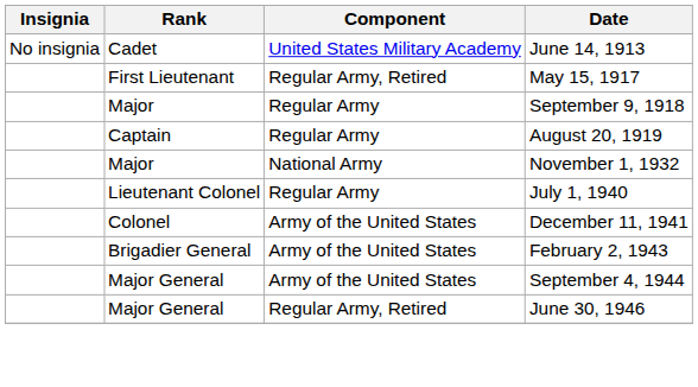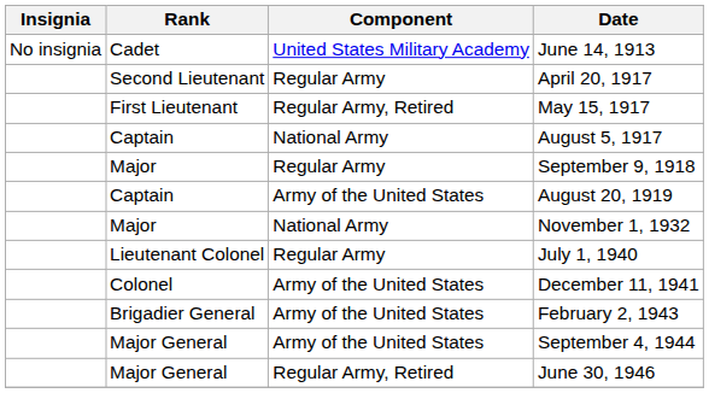 <table class="wikitable" style="background:white">
 <tr>
 <th>Insignia</th>
 <th>Rank</th>
 <th>Component</th>
 <th>Date</th>
 </tr>
 <tr>
 <td align="center">No insignia</td>
 <td>Cadet</td>
 <td><a href='#'>United States Military Academy</a></td>
 <td>June 14, 1913</td>
 </tr>
 <tr>
 <td align="center"></td>
+<td>Second Lieutenant</td>
+<td>Regular Army</td>
+<td>April 20, 1917</td>
+</tr>
+<tr>
+<td align="center"></td>
 <td>First Lieutenant</td>
 <td>Regular Army, Retired</td>
 <td>May 15, 1917</td>
+</tr>
+<tr>
+<td align="center"></td>
+<td>Captain</td>
+<td>National Army</td>
+<td>August 5, 1917</td>
 </tr>
 <tr>
 <td align="center"></td>
 <td>Major</td>
 <td>Regular Army</td>
 <td>September 9, 1918</td>
 </tr>
 <tr>
 <td align="center"></td>
 <td>Captain</td>
-<td>Regular Army</td>
+<td>Army of the United States</td>
 <td>August 20, 1919</td>
 </tr>
 <tr>
 <td align="center"></td>
 <td>Major</td>
 <td>National Army</td>
 <td>November 1, 1932</td>
 </tr>
 <tr>
 <td align="center"></td>
 <td>Lieutenant Colonel</td>
 <td>Regular Army</td>
 <td>July 1, 1940</td>
 </tr>
 <tr>
 <td align="center"></td>
 <td>Colonel</td>
 <td>Army of the United States</td>
 <td>December 11, 1941</td>
 </tr>
 <tr>
 <td align="center"></td>
 <td>Brigadier General</td>
 <td>Army of the United States</td>
 <td>February 2, 1943</td>
 </tr>
 <tr>
 <td align="center"></td>
 <td>Major General</td>
 <td>Army of the United States</td>
 <td>September 4, 1944</td>
 </tr>
 <tr>
 <td align="center"></td>
 <td>Major General</td>
 <td>Regular Army, Retired</td>
 <td>June 30, 1946</td>
 </tr>
 <tr>
 </tr>
 </table>
